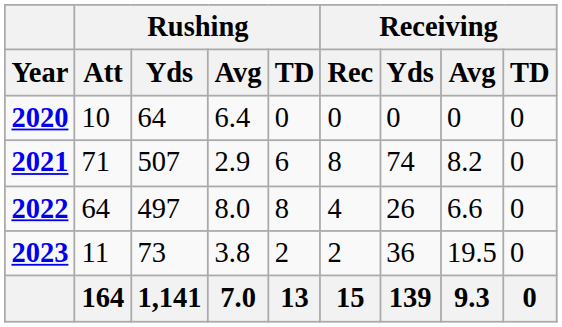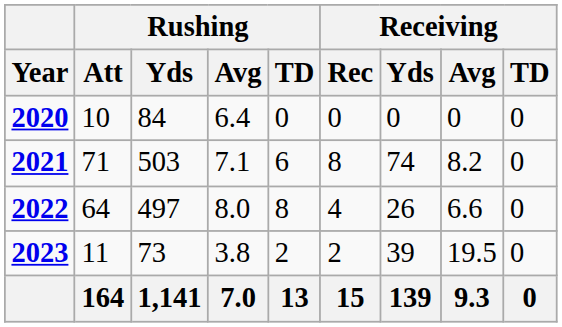 <table class="wikitable">
 <tr>
 <th></th>
 <th colspan="4">Rushing</th>
 <th colspan="4">Receiving</th>
 </tr>
 <tr>
 <th>Year</th>
 <th>Att</th>
 <th>Yds</th>
 <th>Avg</th>
 <th>TD</th>
 <th>Rec</th>
 <th>Yds</th>
 <th>Avg</th>
 <th>TD</th>
 </tr>
 <tr>
 <td><a href='#'><strong>2020</strong></a></td>
 <td>10</td>
-<td>64</td>
+<td>84</td>
 <td>6.4</td>
 <td>0</td>
 <td>0</td>
 <td>0</td>
 <td>0</td>
 <td>0</td>
 </tr>
 <tr>
 <td><a href='#'><strong>2021</strong></a></td>
 <td>71</td>
-<td>507</td>
-<td>2.9</td>
+<td>503</td>
+<td>7.1</td>
 <td>6</td>
 <td>8</td>
 <td>74</td>
 <td>8.2</td>
 <td>0</td>
 </tr>
 <tr>
 <td><a href='#'><strong>2022</strong></a></td>
 <td>64</td>
 <td>497</td>
 <td>8.0</td>
 <td>8</td>
 <td>4</td>
 <td>26</td>
 <td>6.6</td>
 <td>0</td>
 </tr>
 <tr>
 <td><a href='#'><strong>2023</strong></a></td>
 <td>11</td>
 <td>73</td>
 <td>3.8</td>
 <td>2</td>
 <td>2</td>
-<td>36</td>
+<td>39</td>
 <td>19.5</td>
 <td>0</td>
 </tr>
 <tr>
 <th><strong></strong></th>
 <th><strong>164</strong></th>
 <th><strong>1,141</strong></th>
 <th>7.0</th>
 <th><strong>13</strong></th>
 <th><strong>15</strong></th>
 <th><strong>139</strong></th>
 <th><strong>9.3</strong></th>
 <th><strong>0</strong></th>
 </tr>
 </table>
